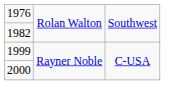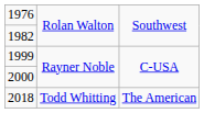 <table class="wikitable" style="text-align:center">
 <tr>
 <td>1976</td>
 <td rowspan=2><a href='#'>Rolan Walton</a></td>
 <td rowspan=2><a href='#'>Southwest</a></td>
 </tr>
 <tr>
 <td>1982</td>
 </tr>
 <tr>
 <td>1999</td>
 <td rowspan=2><a href='#'>Rayner Noble</a></td>
 <td rowspan=2><a href='#'>C-USA</a></td>
 </tr>
 <tr>
 <td>2000</td>
 </tr>
+<tr>
+<td>2018</td>
+<td><a href='#'>Todd Whitting</a></td>
+<td><a href='#'>The American</a></td>
+</tr>
 </table>
